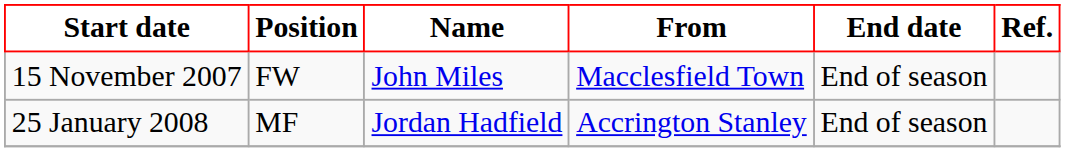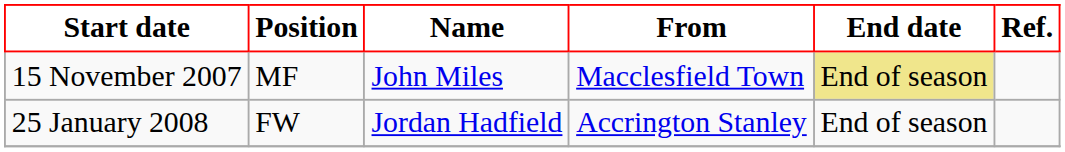 <table class="wikitable">
 <tr>
 <th style="background:#FFFFFF; color:black; border:1px solid red;">Start date</th>
 <th style="background:#FFFFFF; color:black; border:1px solid red;">Position</th>
 <th style="background:#FFFFFF; color:black; border:1px solid red;">Name</th>
 <th style="background:#FFFFFF; color:black; border:1px solid red;">From</th>
 <th style="background:#FFFFFF; color:black; border:1px solid red;">End date</th>
 <th style="background:#FFFFFF; color:black; border:1px solid red;">Ref.</th>
 </tr>
 <tr>
 <td>15 November 2007</td>
-<td>FW</td>
+<td>MF</td>
 <td> <a href='#'>John Miles</a></td>
 <td><a href='#'>Macclesfield Town</a></td>
-<td>End of season</td>
+<td style="background: khaki;">End of season</td>
 <td></td>
 </tr>
 <tr>
 <td>25 January 2008</td>
-<td>MF</td>
+<td>FW</td>
 <td> <a href='#'>Jordan Hadfield</a></td>
 <td><a href='#'>Accrington Stanley</a></td>
 <td>End of season</td>
 <td></td>
 </tr>
 <tr>
 </tr>
 </table>
